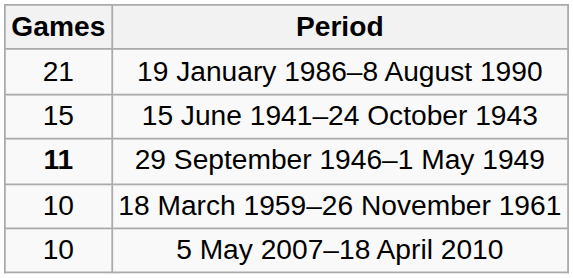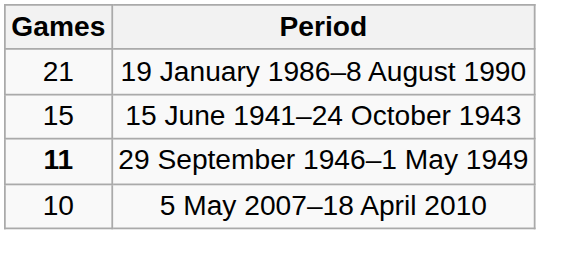 <table class="wikitable" style="text-align:center">
 <tr>
 <th>Games</th>
 <th>Period</th>
 </tr>
 <tr>
 <td>21</td>
 <td>19 January 1986–8 August 1990</td>
 </tr>
 <tr>
 <td>15</td>
 <td>15 June 1941–24 October 1943</td>
 </tr>
 <tr>
 <td><strong>11</strong></td>
 <td>29 September 1946–1 May 1949</td>
 </tr>
 <tr>
 <td>10</td>
-<td>18 March 1959–26 November 1961</td>
-</tr>
-<tr>
-<td>10</td>
 <td>5 May 2007–18 April 2010</td>
 </tr>
 </table>
